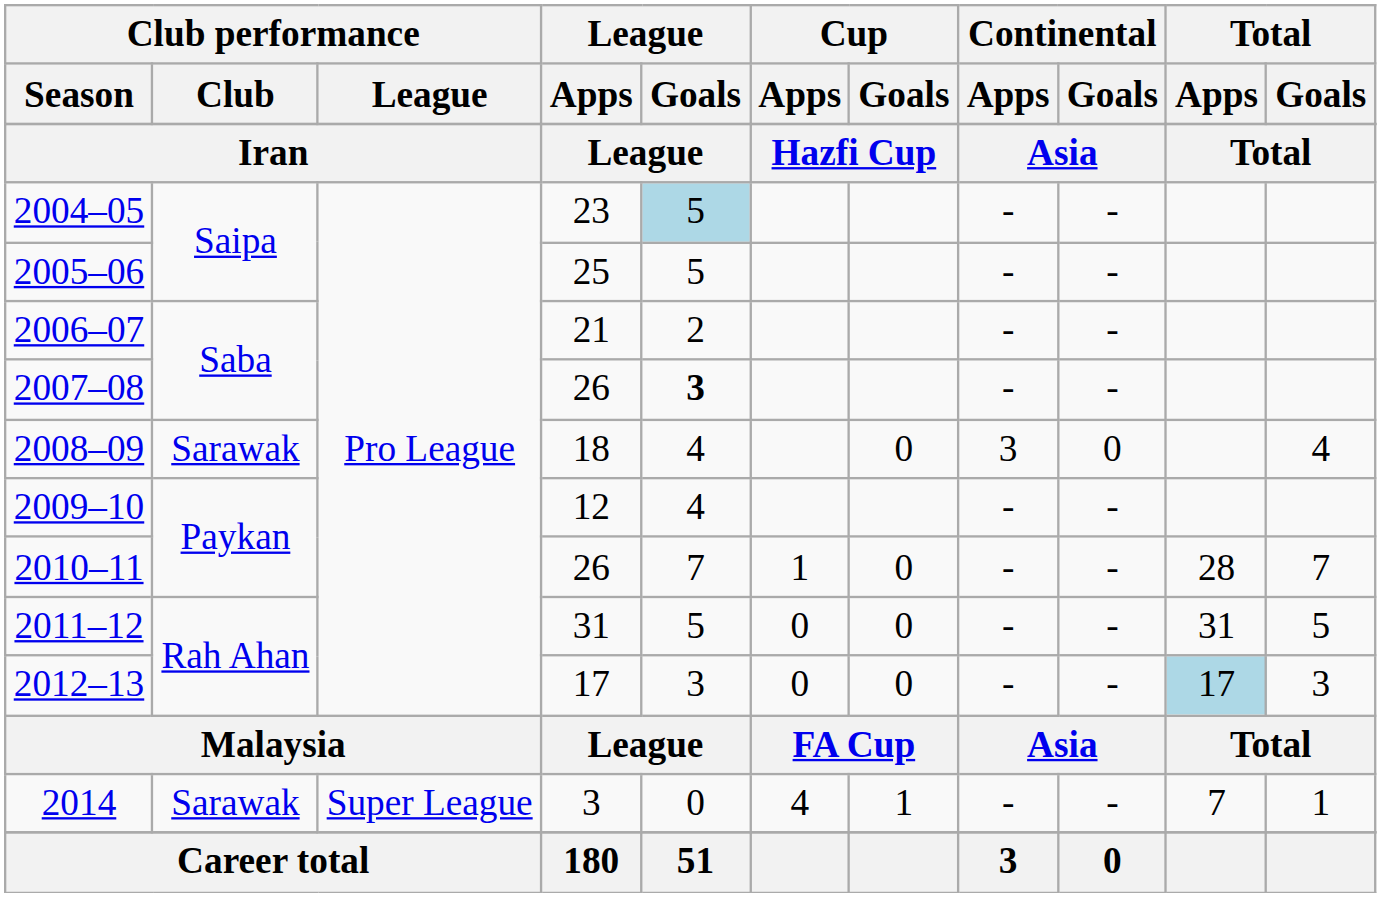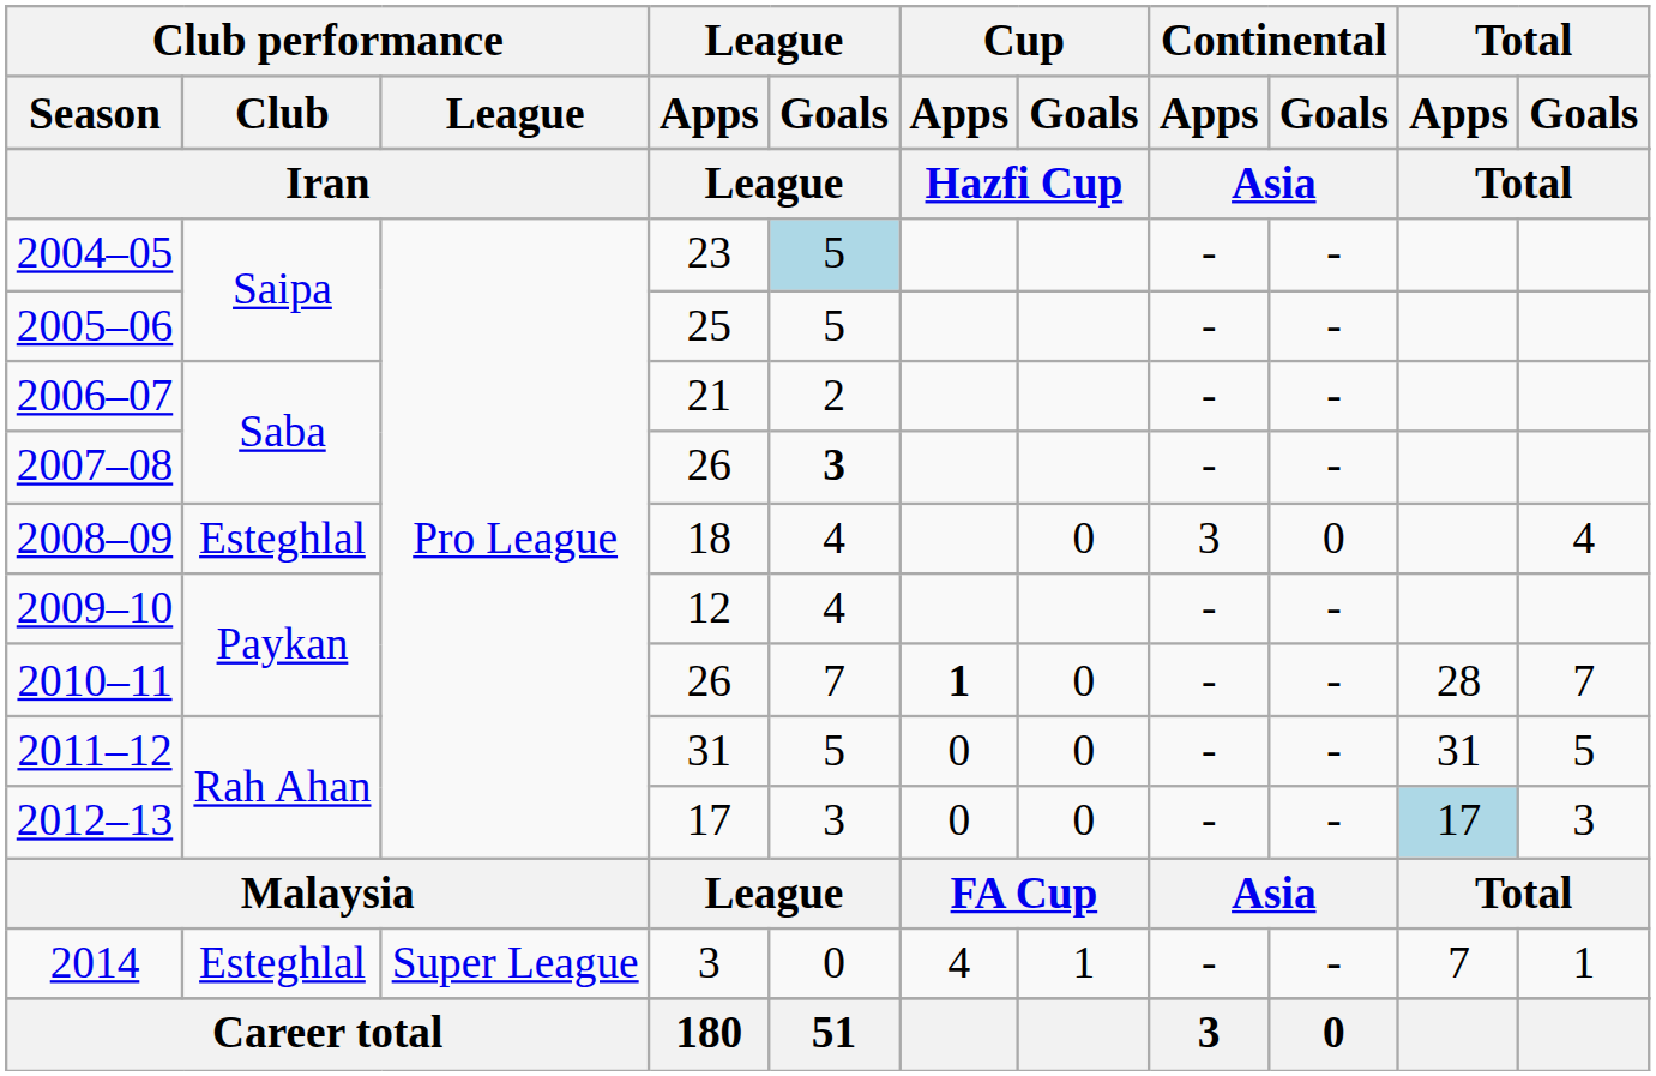 <table class="wikitable" style="text-align:center">
 <tr>
 <th colspan=3>Club performance</th>
 <th colspan=2>League</th>
 <th colspan=2>Cup</th>
 <th colspan=2>Continental</th>
 <th colspan=2>Total</th>
 </tr>
 <tr>
 <th>Season</th>
 <th>Club</th>
 <th>League</th>
 <th>Apps</th>
 <th>Goals</th>
 <th>Apps</th>
 <th>Goals</th>
 <th>Apps</th>
 <th>Goals</th>
 <th>Apps</th>
 <th>Goals</th>
 </tr>
 <tr>
 </tr>
 <tr>
 <th colspan=3>Iran</th>
 <th colspan=2>League</th>
 <th colspan=2><a href='#'>Hazfi Cup</a></th>
 <th colspan=2><a href='#'>Asia</a></th>
 <th colspan=2>Total</th>
 </tr>
 <tr>
 <td><a href='#'>2004–05</a></td>
 <td rowspan="2"><a href='#'>Saipa</a></td>
 <td rowspan="9"><a href='#'>Pro League</a></td>
 <td>23</td>
 <td style="background: lightblue;">5</td>
 <td></td>
 <td></td>
 <td>-</td>
 <td>-</td>
 <td></td>
 <td></td>
 </tr>
 <tr>
 <td><a href='#'>2005–06</a></td>
 <td>25</td>
 <td>5</td>
 <td></td>
 <td></td>
 <td>-</td>
 <td>-</td>
 <td></td>
 <td></td>
 </tr>
 <tr>
 <td><a href='#'>2006–07</a></td>
 <td rowspan="2"><a href='#'>Saba</a></td>
 <td>21</td>
 <td>2</td>
 <td></td>
 <td></td>
 <td>-</td>
 <td>-</td>
 <td></td>
 <td></td>
 </tr>
 <tr>
 <td><a href='#'>2007–08</a></td>
 <td>26</td>
 <td><strong>3</strong></td>
 <td></td>
 <td></td>
 <td>-</td>
 <td>-</td>
 <td></td>
 <td></td>
 </tr>
 <tr>
 <td><a href='#'>2008–09</a></td>
-<td rowspan="1"><a href='#'>Sarawak</a></td>
+<td rowspan="1"><a href='#'>Esteghlal</a></td>
 <td>18</td>
 <td>4</td>
 <td></td>
 <td>0</td>
 <td>3</td>
 <td>0</td>
 <td></td>
 <td>4</td>
 </tr>
 <tr>
 <td><a href='#'>2009–10</a></td>
 <td rowspan="2"><a href='#'>Paykan</a></td>
 <td>12</td>
 <td>4</td>
 <td></td>
 <td></td>
 <td>-</td>
 <td>-</td>
 <td></td>
 <td></td>
 </tr>
 <tr>
 <td><a href='#'>2010–11</a></td>
 <td>26</td>
 <td>7</td>
-<td>1</td>
+<td><strong>1</strong></td>
 <td>0</td>
 <td>-</td>
 <td>-</td>
 <td>28</td>
 <td>7</td>
 </tr>
 <tr>
 <td><a href='#'>2011–12</a></td>
 <td rowspan="2"><a href='#'>Rah Ahan</a></td>
 <td>31</td>
 <td>5</td>
 <td>0</td>
 <td>0</td>
 <td>-</td>
 <td>-</td>
 <td>31</td>
 <td>5</td>
 </tr>
 <tr>
 <td><a href='#'>2012–13</a></td>
 <td>17</td>
 <td>3</td>
 <td>0</td>
 <td>0</td>
 <td>-</td>
 <td>-</td>
 <td style="background: lightblue;">17</td>
 <td>3</td>
 </tr>
 <tr>
 <th colspan=3>Malaysia</th>
 <th colspan=2>League</th>
 <th colspan=2><a href='#'>FA Cup</a></th>
 <th colspan=2><a href='#'>Asia</a></th>
 <th colspan=2>Total</th>
 </tr>
 <tr>
 <td><a href='#'>2014</a></td>
-<td rowspan="1"><a href='#'>Sarawak</a></td>
+<td rowspan="1"><a href='#'>Esteghlal</a></td>
 <td rowspan="1"><a href='#'>Super League</a></td>
 <td>3</td>
 <td>0</td>
 <td>4</td>
 <td>1</td>
 <td>-</td>
 <td>-</td>
 <td>7</td>
 <td>1</td>
 </tr>
 <tr>
 </tr>
 <tr>
 <th colspan=3>Career total</th>
 <th>180</th>
 <th>51</th>
 <th></th>
 <th></th>
 <th>3</th>
 <th>0</th>
 <th></th>
 <th></th>
 </tr>
 </table>
